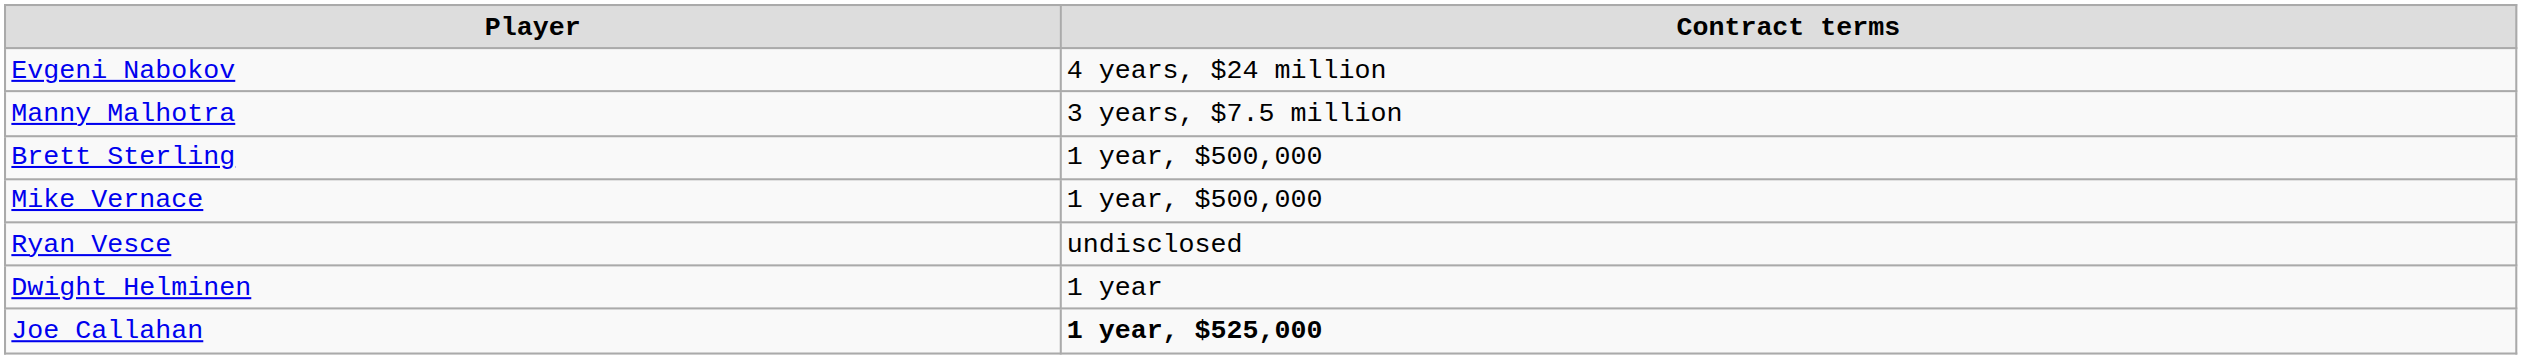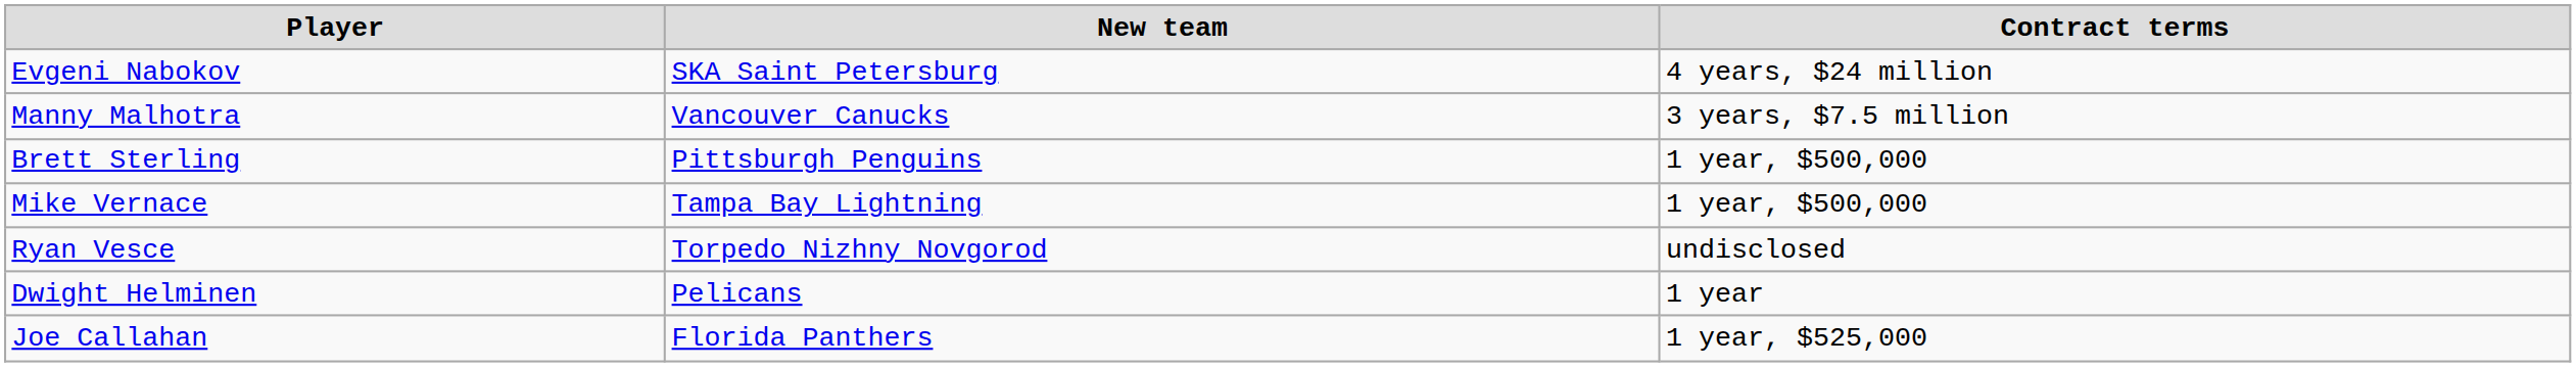 <table class="wikitable" width=97%>
 <tr align="center"  bgcolor="#dddddd">
 <td><strong>Player</strong></td>
+<td><strong>New team</strong></td>
 <td><strong>Contract terms</strong></td>
 </tr>
 <tr>
 <td><a href='#'>Evgeni Nabokov</a></td>
+<td><a href='#'>SKA Saint Petersburg</a></td>
 <td>4 years, $24 million</td>
 </tr>
 <tr>
 <td><a href='#'>Manny Malhotra</a></td>
+<td><a href='#'>Vancouver Canucks</a></td>
 <td>3 years, $7.5 million</td>
 </tr>
 <tr>
 <td><a href='#'>Brett Sterling</a></td>
+<td><a href='#'>Pittsburgh Penguins</a></td>
 <td>1 year, $500,000</td>
 </tr>
 <tr>
 <td><a href='#'>Mike Vernace</a></td>
+<td><a href='#'>Tampa Bay Lightning</a></td>
 <td>1 year, $500,000</td>
 </tr>
 <tr>
 <td><a href='#'>Ryan Vesce</a></td>
+<td><a href='#'>Torpedo Nizhny Novgorod</a></td>
 <td>undisclosed</td>
 </tr>
 <tr>
 <td><a href='#'>Dwight Helminen</a></td>
+<td><a href='#'>Pelicans</a></td>
 <td>1 year</td>
 </tr>
 <tr>
 <td><a href='#'>Joe Callahan</a></td>
-<td><strong>1 year, $525,000</strong></td>
+<td><a href='#'>Florida Panthers</a></td>
+<td>1 year, $525,000</td>
 </tr>
 </table>
